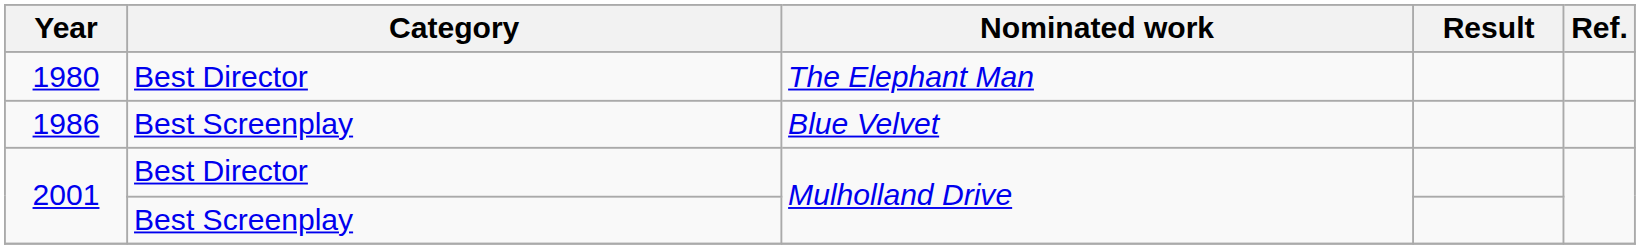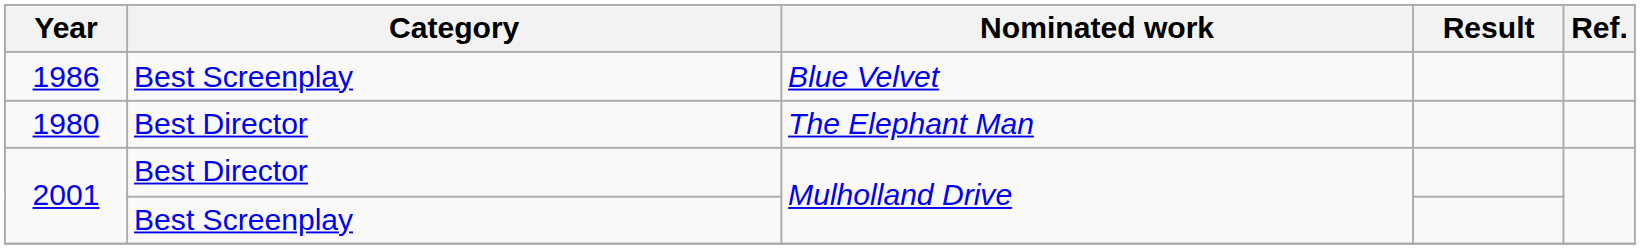 <table class=wikitable>
 <tr>
 <th scope="col" style="width:4em;">Year</th>
 <th scope="col" style="width:26em;">Category</th>
 <th scope="col" style="width:25em;">Nominated work</th>
 <th scope="col" style="width:5em;">Result</th>
 <th>Ref.</th>
 </tr>
 <tr>
-<td style="text-align:center;"><a href='#'>1980</a></td>
-<td><a href='#'>Best Director</a></td>
-<td><em><a href='#'>The Elephant Man</a></em></td>
+<td style="text-align:center;"><a href='#'>1986</a></td>
+<td><a href='#'>Best Screenplay</a></td>
+<td><em><a href='#'>Blue Velvet</a></em></td>
 <td></td>
 <td style="text-align:center;"></td>
 </tr>
 <tr>
-<td style="text-align:center;"><a href='#'>1986</a></td>
-<td><a href='#'>Best Screenplay</a></td>
-<td><em><a href='#'>Blue Velvet</a></em></td>
+<td style="text-align:center;"><a href='#'>1980</a></td>
+<td><a href='#'>Best Director</a></td>
+<td><em><a href='#'>The Elephant Man</a></em></td>
 <td></td>
 <td style="text-align:center;"></td>
 </tr>
 <tr>
 <td style="text-align:center;", rowspan=2><a href='#'>2001</a></td>
 <td><a href='#'>Best Director</a></td>
 <td rowspan=2><em><a href='#'>Mulholland Drive</a></em></td>
 <td></td>
 <td style="text-align:center;", rowspan=2></td>
 </tr>
 <tr>
 <td><a href='#'>Best Screenplay</a></td>
 <td></td>
 </tr>
 <tr>
 </tr>
 </table>
